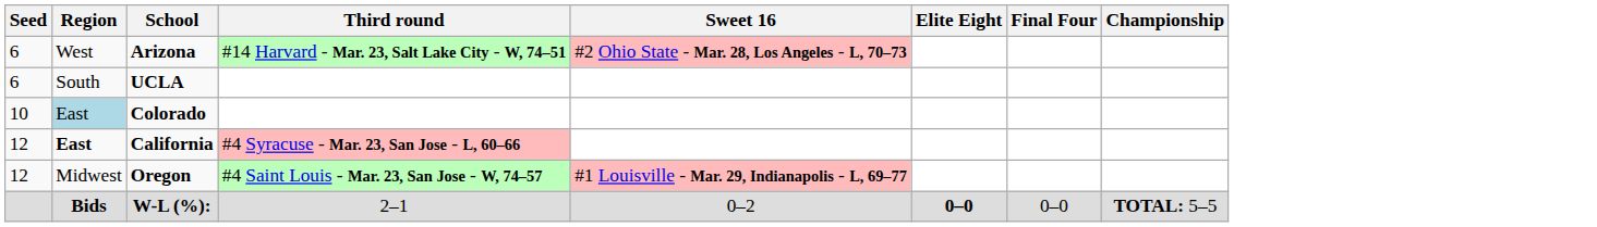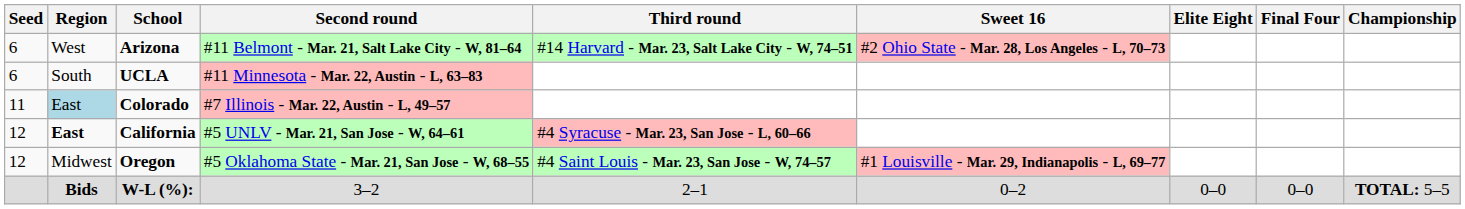 <table class="sortable wikitable" style="white-space:nowrap; font-size:90%;">
 <tr>
 <th>Seed</th>
 <th>Region</th>
 <th>School</th>
+<th>Second round</th>
 <th>Third round</th>
 <th>Sweet 16</th>
 <th>Elite Eight</th>
 <th>Final Four</th>
 <th>Championship</th>
 </tr>
 <tr>
 <td>6</td>
 <td>West</td>
 <td><strong>Arizona</strong></td>
+<td style="background:#bfb;">#11 <a href='#'>Belmont</a> - <strong><small>Mar. 21, Salt Lake City</small></strong> - <strong><small>W, 81–64</small></strong></td>
 <td style="background:#bfb;">#14 <a href='#'>Harvard</a> - <strong><small>Mar. 23, Salt Lake City</small></strong> - <strong><small>W, 74–51</small></strong></td>
 <td style="background:#fbb;">#2 <a href='#'>Ohio State</a> - <strong><small>Mar. 28, Los Angeles</small></strong> - <strong><small>L, 70–73</small></strong></td>
 <td style="background:#fff;"></td>
 <td style="background:#fff;"></td>
 <td style="background:#fff;"></td>
 </tr>
 <tr>
 <td>6</td>
 <td>South</td>
 <td><strong>UCLA</strong></td>
+<td style="background:#fbb;">#11 <a href='#'>Minnesota</a> - <strong><small>Mar. 22, Austin</small></strong> - <strong><small>L, 63–83</small></strong></td>
 <td style="background:#fff;"></td>
 <td style="background:#fff;"></td>
 <td style="background:#fff;"></td>
 <td style="background:#fff;"></td>
 <td style="background:#fff;"></td>
 </tr>
 <tr>
-<td>10</td>
+<td>11</td>
 <td style="background: lightblue;">East</td>
 <td><strong>Colorado</strong></td>
+<td style="background:#fbb;">#7 <a href='#'>Illinois</a> - <strong><small>Mar. 22, Austin</small></strong> - <strong><small>L, 49–57</small></strong></td>
 <td style="background:#fff;"></td>
 <td style="background:#fff;"></td>
 <td style="background:#fff;"></td>
 <td style="background:#fff;"></td>
 <td style="background:#fff;"></td>
 </tr>
 <tr>
 <td>12</td>
 <td><strong>East</strong></td>
 <td><strong>California</strong></td>
+<td style="background:#bfb;">#5 <a href='#'>UNLV</a> - <strong><small>Mar. 21, San Jose</small></strong> - <strong><small>W, 64–61</small></strong></td>
 <td style="background:#fbb;">#4 <a href='#'>Syracuse</a> - <strong><small>Mar. 23, San Jose</small></strong> - <strong><small>L, 60–66</small></strong></td>
 <td style="background:#fff;"></td>
 <td style="background:#fff;"></td>
 <td style="background:#fff;"></td>
 <td style="background:#fff;"></td>
 </tr>
 <tr>
 <td>12</td>
 <td>Midwest</td>
 <td><strong>Oregon</strong></td>
+<td style="background:#bfb;">#5 <a href='#'>Oklahoma State</a> - <strong><small>Mar. 21, San Jose</small></strong> - <strong><small>W, 68–55</small></strong></td>
 <td style="background:#bfb;">#4 <a href='#'>Saint Louis</a> - <strong><small>Mar. 23, San Jose</small></strong> - <strong><small>W, 74–57</small></strong></td>
 <td style="background:#fbb;">#1 <a href='#'>Louisville</a> - <strong><small>Mar. 29, Indianapolis</small></strong> - <strong><small>L, 69–77</small></strong></td>
 <td style="background:#fff;"></td>
 <td style="background:#fff;"></td>
 <td style="background:#fff;"></td>
 </tr>
 <tr class="sortbottom"  style="text-align:center; background:#ddd;">
 <td></td>
 <td><strong> Bids</strong></td>
 <td><strong>W-L (%):</strong></td>
+<td>3–2 </td>
 <td>2–1 </td>
 <td>0–2 </td>
-<td><strong>0–0 </strong></td>
+<td>0–0 </td>
 <td>0–0 </td>
 <td><strong>TOTAL:</strong> 5–5 </td>
 </tr>
 </table>
